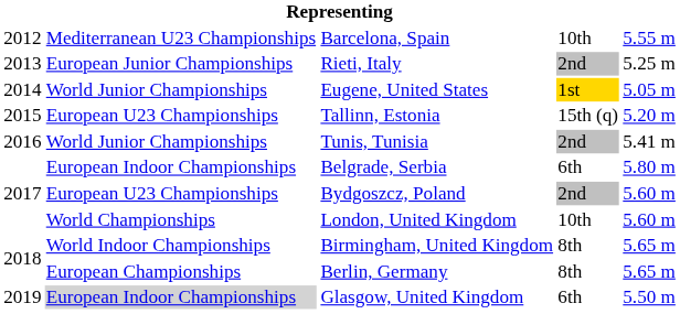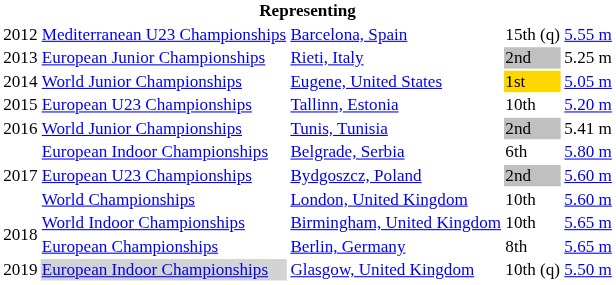 <table>
 <tr>
 <th colspan="6">Representing </th>
 </tr>
 <tr>
 <td>2012</td>
 <td><a href='#'>Mediterranean U23 Championships</a></td>
 <td><a href='#'>Barcelona, Spain</a></td>
-<td>10th</td>
+<td>15th (q)</td>
 <td><a href='#'>5.55 m</a></td>
 </tr>
 <tr>
 <td>2013</td>
 <td><a href='#'>European Junior Championships</a></td>
 <td><a href='#'>Rieti, Italy</a></td>
 <td bgcolor=silver>2nd</td>
 <td>5.25 m</td>
 </tr>
 <tr>
 <td>2014</td>
 <td><a href='#'>World Junior Championships</a></td>
 <td><a href='#'>Eugene, United States</a></td>
 <td bgcolor=gold>1st</td>
 <td><a href='#'>5.05 m</a></td>
 </tr>
 <tr>
 <td>2015</td>
 <td><a href='#'>European U23 Championships</a></td>
 <td><a href='#'>Tallinn, Estonia</a></td>
-<td>15th (q)</td>
+<td>10th</td>
 <td><a href='#'>5.20 m</a></td>
 </tr>
 <tr>
 <td>2016</td>
 <td><a href='#'>World Junior Championships</a></td>
 <td><a href='#'>Tunis, Tunisia</a></td>
 <td bgcolor=silver>2nd</td>
 <td>5.41 m</td>
 </tr>
 <tr>
 <td rowspan=3>2017</td>
 <td><a href='#'>European Indoor Championships</a></td>
 <td><a href='#'>Belgrade, Serbia</a></td>
 <td>6th</td>
 <td><a href='#'>5.80 m</a></td>
 </tr>
 <tr>
 <td><a href='#'>European U23 Championships</a></td>
 <td><a href='#'>Bydgoszcz, Poland</a></td>
 <td bgcolor=silver>2nd</td>
 <td><a href='#'>5.60 m</a></td>
 </tr>
 <tr>
 <td><a href='#'>World Championships</a></td>
 <td><a href='#'>London, United Kingdom</a></td>
 <td>10th</td>
 <td><a href='#'>5.60 m</a></td>
 </tr>
 <tr>
 <td rowspan=2>2018</td>
 <td><a href='#'>World Indoor Championships</a></td>
 <td><a href='#'>Birmingham, United Kingdom</a></td>
-<td>8th</td>
+<td>10th</td>
 <td><a href='#'>5.65 m</a></td>
 </tr>
 <tr>
 <td><a href='#'>European Championships</a></td>
 <td><a href='#'>Berlin, Germany</a></td>
 <td>8th</td>
 <td><a href='#'>5.65 m</a></td>
 </tr>
 <tr>
 <td>2019</td>
 <td style="background: lightgrey;"><a href='#'>European Indoor Championships</a></td>
 <td><a href='#'>Glasgow, United Kingdom</a></td>
-<td>6th</td>
+<td>10th (q)</td>
 <td><a href='#'>5.50 m</a></td>
 </tr>
 </table>
